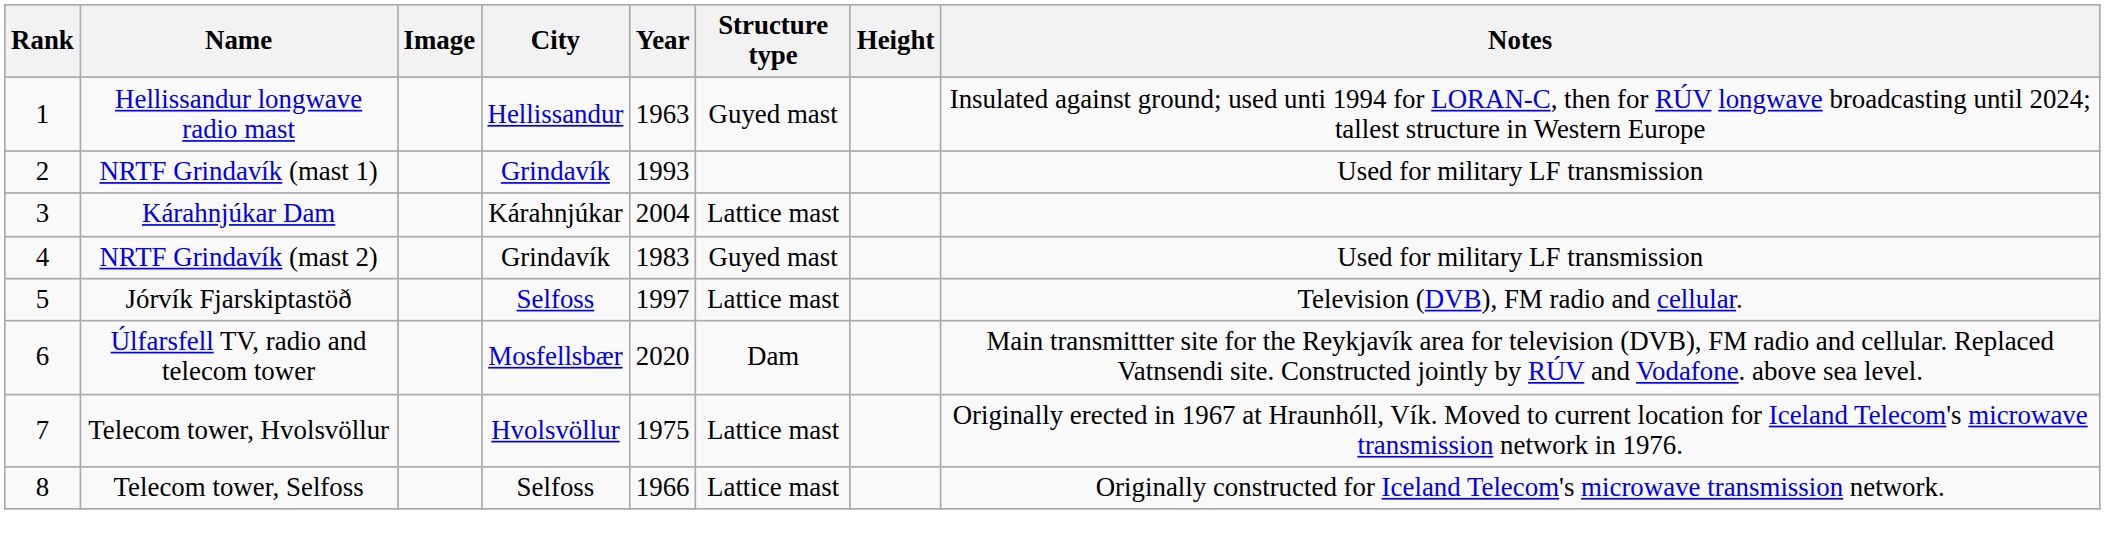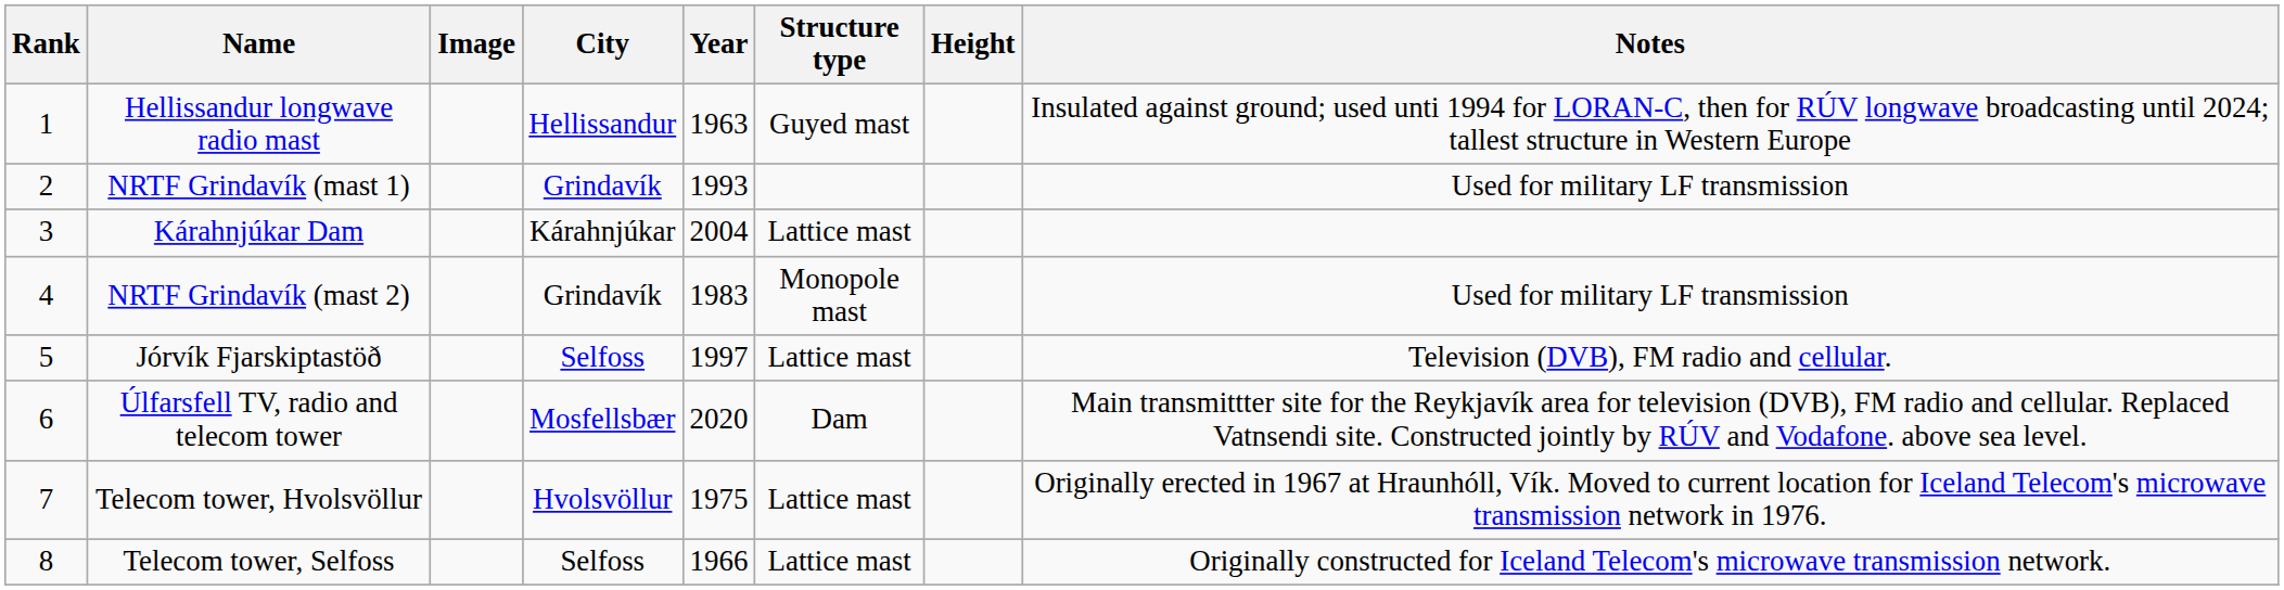 <table style="text-align: center;" class="wikitable sortable">
 <tr>
 <th>Rank</th>
 <th>Name</th>
 <th class="unsortable">Image</th>
 <th>City</th>
 <th>Year</th>
 <th>Structure type</th>
 <th>Height</th>
 <th class="unsortable">Notes</th>
 </tr>
 <tr>
 <td>1</td>
 <td><a href='#'>Hellissandur longwave radio mast</a></td>
 <td></td>
 <td><a href='#'>Hellissandur</a></td>
 <td>1963</td>
 <td>Guyed mast</td>
 <td></td>
 <td>Insulated against ground; used unti 1994 for <a href='#'>LORAN-C</a>, then for <a href='#'>RÚV</a> <a href='#'>longwave</a> broadcasting until 2024; tallest structure in Western Europe</td>
 </tr>
 <tr>
 <td>2</td>
 <td><a href='#'>NRTF Grindavík</a> (mast 1)</td>
 <td></td>
 <td><a href='#'>Grindavík</a></td>
 <td>1993</td>
 <td Guyed mast></td>
 <td></td>
 <td>Used for military LF transmission</td>
 </tr>
 <tr>
 <td>3</td>
 <td><a href='#'>Kárahnjúkar Dam</a></td>
 <td></td>
 <td>Kárahnjúkar</td>
 <td>2004</td>
 <td>Lattice mast</td>
 <td></td>
 <td></td>
 </tr>
 <tr>
 <td>4</td>
 <td><a href='#'>NRTF Grindavík</a> (mast 2)</td>
 <td></td>
 <td>Grindavík</td>
 <td>1983</td>
-<td>Guyed mast</td>
+<td>Monopole mast</td>
 <td></td>
 <td>Used for military LF transmission</td>
 </tr>
 <tr>
 <td>5</td>
 <td>Jórvík Fjarskiptastöð</td>
 <td></td>
 <td><a href='#'>Selfoss</a></td>
 <td>1997</td>
 <td>Lattice mast</td>
 <td></td>
 <td>Television (<a href='#'>DVB</a>), FM radio and <a href='#'>cellular</a>.</td>
 </tr>
 <tr>
 <td>6</td>
 <td><a href='#'>Úlfarsfell</a> TV, radio and telecom tower</td>
 <td></td>
 <td><a href='#'>Mosfellsbær</a></td>
 <td>2020</td>
 <td>Dam</td>
 <td></td>
 <td>Main transmittter site for the Reykjavík area for television (DVB), FM radio and cellular. Replaced Vatnsendi site. Constructed jointly by <a href='#'>RÚV</a> and <a href='#'>Vodafone</a>.  above sea level.</td>
 </tr>
 <tr>
 <td>7</td>
 <td>Telecom tower, Hvolsvöllur</td>
 <td></td>
 <td><a href='#'>Hvolsvöllur</a></td>
 <td>1975</td>
 <td>Lattice mast</td>
 <td></td>
 <td>Originally erected in 1967 at Hraunhóll, Vík. Moved to current location for <a href='#'>Iceland Telecom</a>'s <a href='#'>microwave transmission</a> network in 1976.</td>
 </tr>
 <tr>
 <td>8</td>
 <td>Telecom tower, Selfoss</td>
 <td></td>
 <td>Selfoss</td>
 <td>1966</td>
 <td>Lattice mast</td>
 <td></td>
 <td>Originally constructed for <a href='#'>Iceland Telecom</a>'s <a href='#'>microwave transmission</a> network.</td>
 </tr>
 </table>
